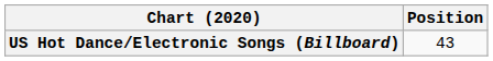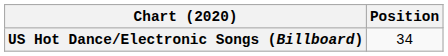 <table class="wikitable plainrowheaders" style="text-align:center">
 <tr>
 <th scope="col">Chart (2020)</th>
 <th scope="col">Position</th>
 </tr>
 <tr>
 <th scope="row">US Hot Dance/Electronic Songs (<em>Billboard</em>)</th>
-<td>43</td>
+<td>34</td>
 </tr>
 </table>
